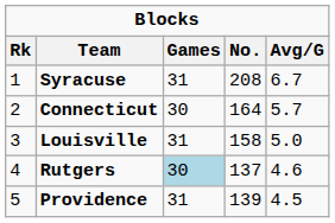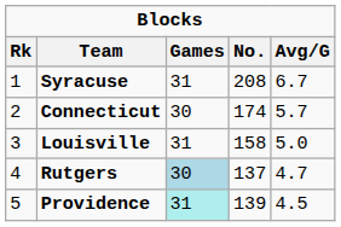 <table class="wikitable" style="white-space:nowrap; font-size:90%;">
 <tr>
 <td colspan=5 style="text-align:center"><strong>Blocks</strong></td>
 </tr>
 <tr>
 <th>Rk</th>
 <th>Team</th>
 <th>Games</th>
 <th>No.</th>
 <th>Avg/G</th>
 </tr>
 <tr>
 <td>1</td>
 <td><strong>Syracuse</strong></td>
 <td>31</td>
 <td>208</td>
 <td>6.7</td>
 </tr>
 <tr>
 <td>2</td>
 <td><strong>Connecticut</strong></td>
 <td>30</td>
-<td>164</td>
+<td>174</td>
 <td>5.7</td>
 </tr>
 <tr>
 <td>3</td>
 <td><strong>Louisville</strong></td>
 <td>31</td>
 <td>158</td>
 <td>5.0</td>
 </tr>
 <tr>
 <td>4</td>
 <td><strong>Rutgers</strong></td>
 <td style="background: lightblue;">30</td>
 <td>137</td>
-<td>4.6</td>
+<td>4.7</td>
 </tr>
 <tr>
 <td>5</td>
 <td><strong>Providence</strong></td>
-<td>31</td>
+<td style="background: paleturquoise;">31</td>
 <td>139</td>
 <td>4.5</td>
 </tr>
 </table>
